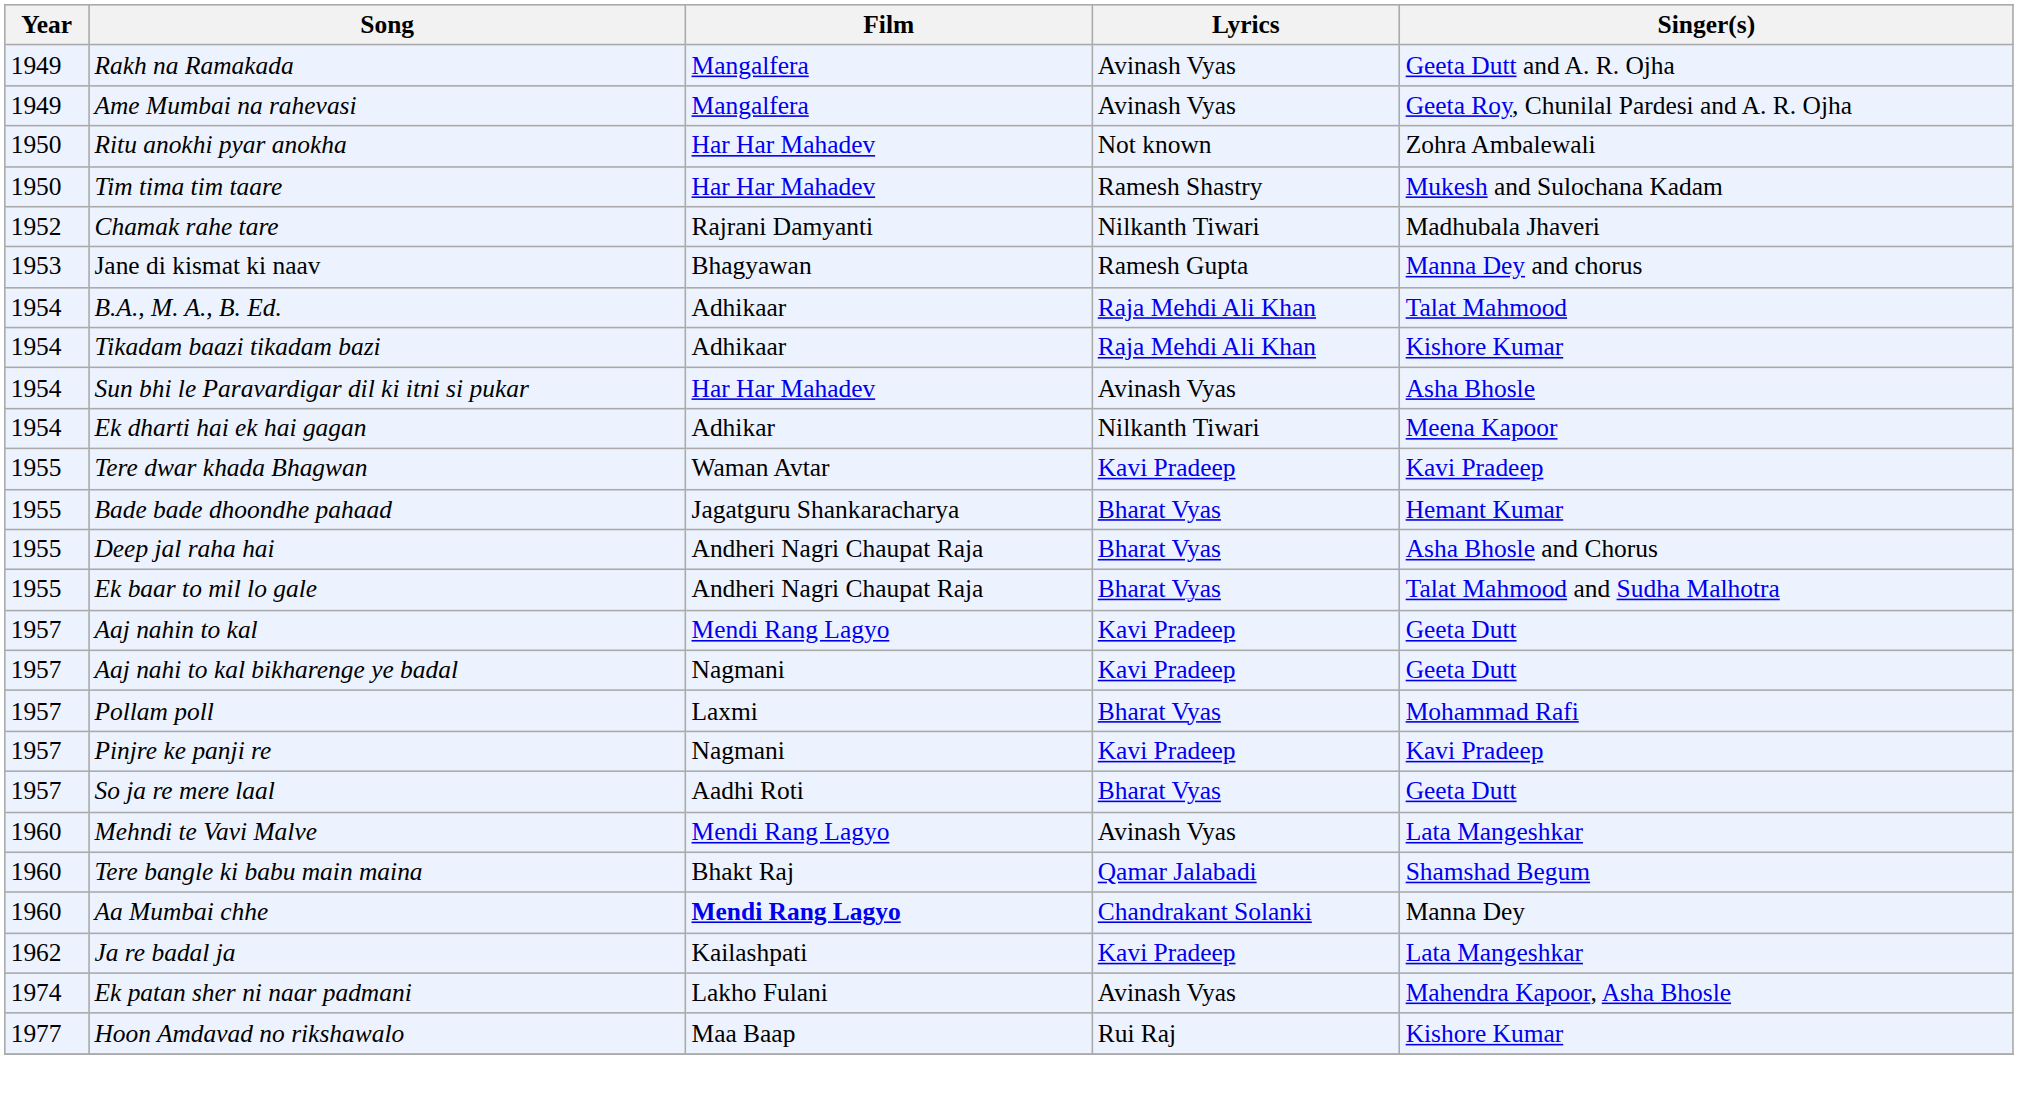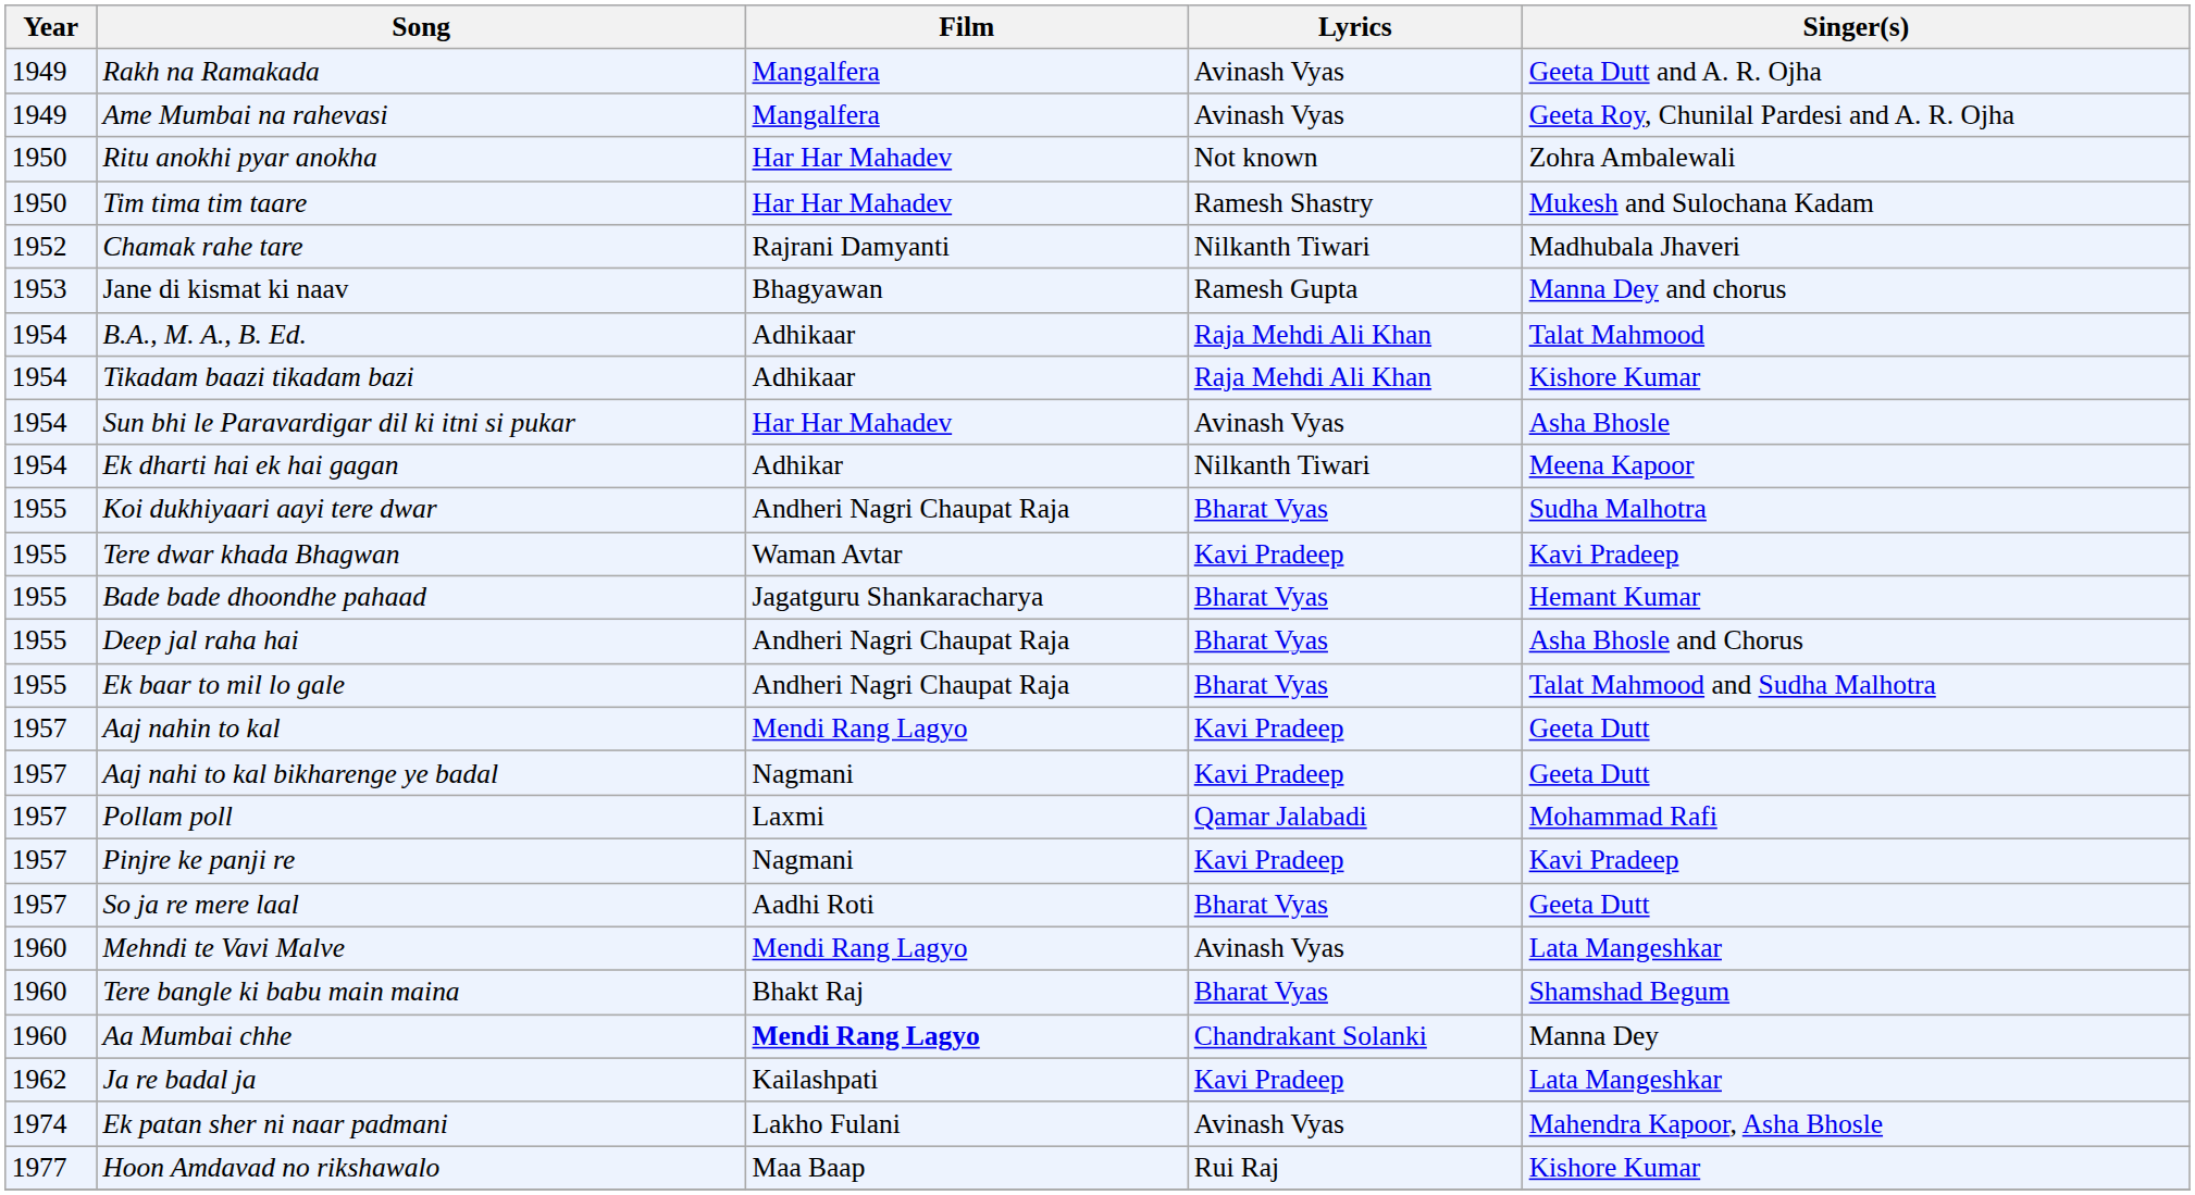 <table class="wikitable sortable" style="width:100%; background:#edf3fe;">
 <tr>
 <th>Year</th>
 <th>Song</th>
 <th>Film</th>
 <th>Lyrics</th>
 <th>Singer(s)</th>
 </tr>
 <tr>
 <td>1949</td>
 <td><em>Rakh na Ramakada</em></td>
 <td><a href='#'>Mangalfera</a></td>
 <td>Avinash Vyas</td>
 <td><a href='#'>Geeta Dutt</a> and A. R. Ojha</td>
 </tr>
 <tr>
 <td>1949</td>
 <td><em>Ame Mumbai na rahevasi</em></td>
 <td><a href='#'>Mangalfera</a></td>
 <td>Avinash Vyas</td>
 <td><a href='#'>Geeta Roy</a>, Chunilal Pardesi and A. R. Ojha</td>
 </tr>
 <tr>
 <td>1950</td>
 <td><em>Ritu anokhi pyar anokha</em></td>
 <td><a href='#'>Har Har Mahadev</a></td>
 <td>Not known</td>
 <td>Zohra Ambalewali</td>
 </tr>
 <tr>
 <td>1950</td>
 <td><em>Tim tima tim taare</em></td>
 <td><a href='#'>Har Har Mahadev</a></td>
 <td>Ramesh Shastry</td>
 <td><a href='#'>Mukesh</a> and Sulochana Kadam</td>
 </tr>
 <tr>
 <td>1952</td>
 <td><em>Chamak rahe tare</em></td>
 <td>Rajrani Damyanti</td>
 <td>Nilkanth Tiwari</td>
 <td>Madhubala Jhaveri</td>
 </tr>
 <tr>
 <td>1953</td>
 <td>Jane di kismat ki naav</td>
 <td>Bhagyawan</td>
 <td>Ramesh Gupta</td>
 <td><a href='#'>Manna Dey</a> and chorus</td>
 </tr>
 <tr>
 <td>1954</td>
 <td><em>B.A., M. A., B. Ed.</em></td>
 <td>Adhikaar</td>
 <td><a href='#'>Raja Mehdi Ali Khan</a></td>
 <td><a href='#'>Talat Mahmood</a></td>
 </tr>
 <tr>
 <td>1954</td>
 <td><em>Tikadam baazi tikadam bazi</em></td>
 <td>Adhikaar</td>
 <td><a href='#'>Raja Mehdi Ali Khan</a></td>
 <td><a href='#'>Kishore Kumar</a></td>
 </tr>
 <tr>
 <td>1954</td>
 <td><em>Sun bhi le Paravardigar dil ki itni si pukar</em></td>
 <td><a href='#'>Har Har Mahadev</a></td>
 <td>Avinash Vyas</td>
 <td><a href='#'>Asha Bhosle</a></td>
 </tr>
 <tr>
 <td>1954</td>
 <td><em>Ek dharti hai ek hai gagan</em></td>
 <td>Adhikar</td>
 <td>Nilkanth Tiwari</td>
 <td><a href='#'>Meena Kapoor</a></td>
 </tr>
 <tr>
 <td>1955</td>
+<td><em>Koi dukhiyaari aayi tere dwar</em></td>
+<td>Andheri Nagri Chaupat Raja</td>
+<td><a href='#'>Bharat Vyas</a></td>
+<td><a href='#'>Sudha Malhotra</a></td>
+</tr>
+<tr>
+<td>1955</td>
 <td><em>Tere dwar khada Bhagwan</em></td>
 <td>Waman Avtar</td>
 <td><a href='#'>Kavi Pradeep</a></td>
 <td><a href='#'>Kavi Pradeep</a></td>
 </tr>
 <tr>
 <td>1955</td>
 <td><em>Bade bade dhoondhe pahaad</em></td>
 <td>Jagatguru Shankaracharya</td>
 <td><a href='#'>Bharat Vyas</a></td>
 <td><a href='#'>Hemant Kumar</a></td>
 </tr>
 <tr>
 <td>1955</td>
 <td><em>Deep jal raha hai</em></td>
 <td>Andheri Nagri Chaupat Raja</td>
 <td><a href='#'>Bharat Vyas</a></td>
 <td><a href='#'>Asha Bhosle</a> and Chorus</td>
 </tr>
 <tr>
 <td>1955</td>
 <td><em>Ek baar to mil lo gale</em></td>
 <td>Andheri Nagri Chaupat Raja</td>
 <td><a href='#'>Bharat Vyas</a></td>
 <td><a href='#'>Talat Mahmood</a> and <a href='#'>Sudha Malhotra</a></td>
 </tr>
 <tr>
 <td>1957</td>
 <td><em>Aaj nahin to kal</em></td>
 <td><a href='#'>Mendi Rang Lagyo</a></td>
 <td><a href='#'>Kavi Pradeep</a></td>
 <td><a href='#'>Geeta Dutt</a></td>
 </tr>
 <tr>
 <td>1957</td>
 <td><em>Aaj nahi to kal bikharenge ye badal</em></td>
 <td>Nagmani</td>
 <td><a href='#'>Kavi Pradeep</a></td>
 <td><a href='#'>Geeta Dutt</a></td>
 </tr>
 <tr>
 <td>1957</td>
 <td><em>Pollam poll</em></td>
 <td>Laxmi</td>
-<td><a href='#'>Bharat Vyas</a></td>
+<td><a href='#'>Qamar Jalabadi</a></td>
 <td><a href='#'>Mohammad Rafi</a></td>
 </tr>
 <tr>
 <td>1957</td>
 <td><em>Pinjre ke panji re</em></td>
 <td>Nagmani</td>
 <td><a href='#'>Kavi Pradeep</a></td>
 <td><a href='#'>Kavi Pradeep</a></td>
 </tr>
 <tr>
 <td>1957</td>
 <td><em>So ja re mere laal</em></td>
 <td>Aadhi Roti</td>
 <td><a href='#'>Bharat Vyas</a></td>
 <td><a href='#'>Geeta Dutt</a></td>
 </tr>
 <tr>
 <td>1960</td>
 <td><em>Mehndi te Vavi Malve</em></td>
 <td><a href='#'>Mendi Rang Lagyo</a></td>
 <td>Avinash Vyas</td>
 <td><a href='#'>Lata Mangeshkar</a></td>
 </tr>
 <tr>
 <td>1960</td>
 <td><em>Tere bangle ki babu main maina</em></td>
 <td>Bhakt Raj</td>
-<td><a href='#'>Qamar Jalabadi</a></td>
+<td><a href='#'>Bharat Vyas</a></td>
 <td><a href='#'>Shamshad Begum</a></td>
 </tr>
 <tr>
 <td>1960</td>
 <td><em>Aa Mumbai chhe</em></td>
 <td><strong><a href='#'>Mendi Rang Lagyo</a></strong></td>
 <td><a href='#'>Chandrakant Solanki</a></td>
 <td>Manna Dey</td>
 </tr>
 <tr>
 <td>1962</td>
 <td><em>Ja re badal ja</em></td>
 <td>Kailashpati</td>
 <td><a href='#'>Kavi Pradeep</a></td>
 <td><a href='#'>Lata Mangeshkar</a></td>
 </tr>
 <tr>
 <td>1974</td>
 <td><em>Ek patan sher ni naar padmani</em></td>
 <td>Lakho Fulani</td>
 <td>Avinash Vyas</td>
 <td><a href='#'>Mahendra Kapoor</a>, <a href='#'>Asha Bhosle</a></td>
 </tr>
 <tr>
 <td>1977</td>
 <td><em>Hoon Amdavad no rikshawalo</em></td>
 <td>Maa Baap</td>
 <td>Rui Raj</td>
 <td><a href='#'>Kishore Kumar</a></td>
 </tr>
 <tr>
 </tr>
 </table>
